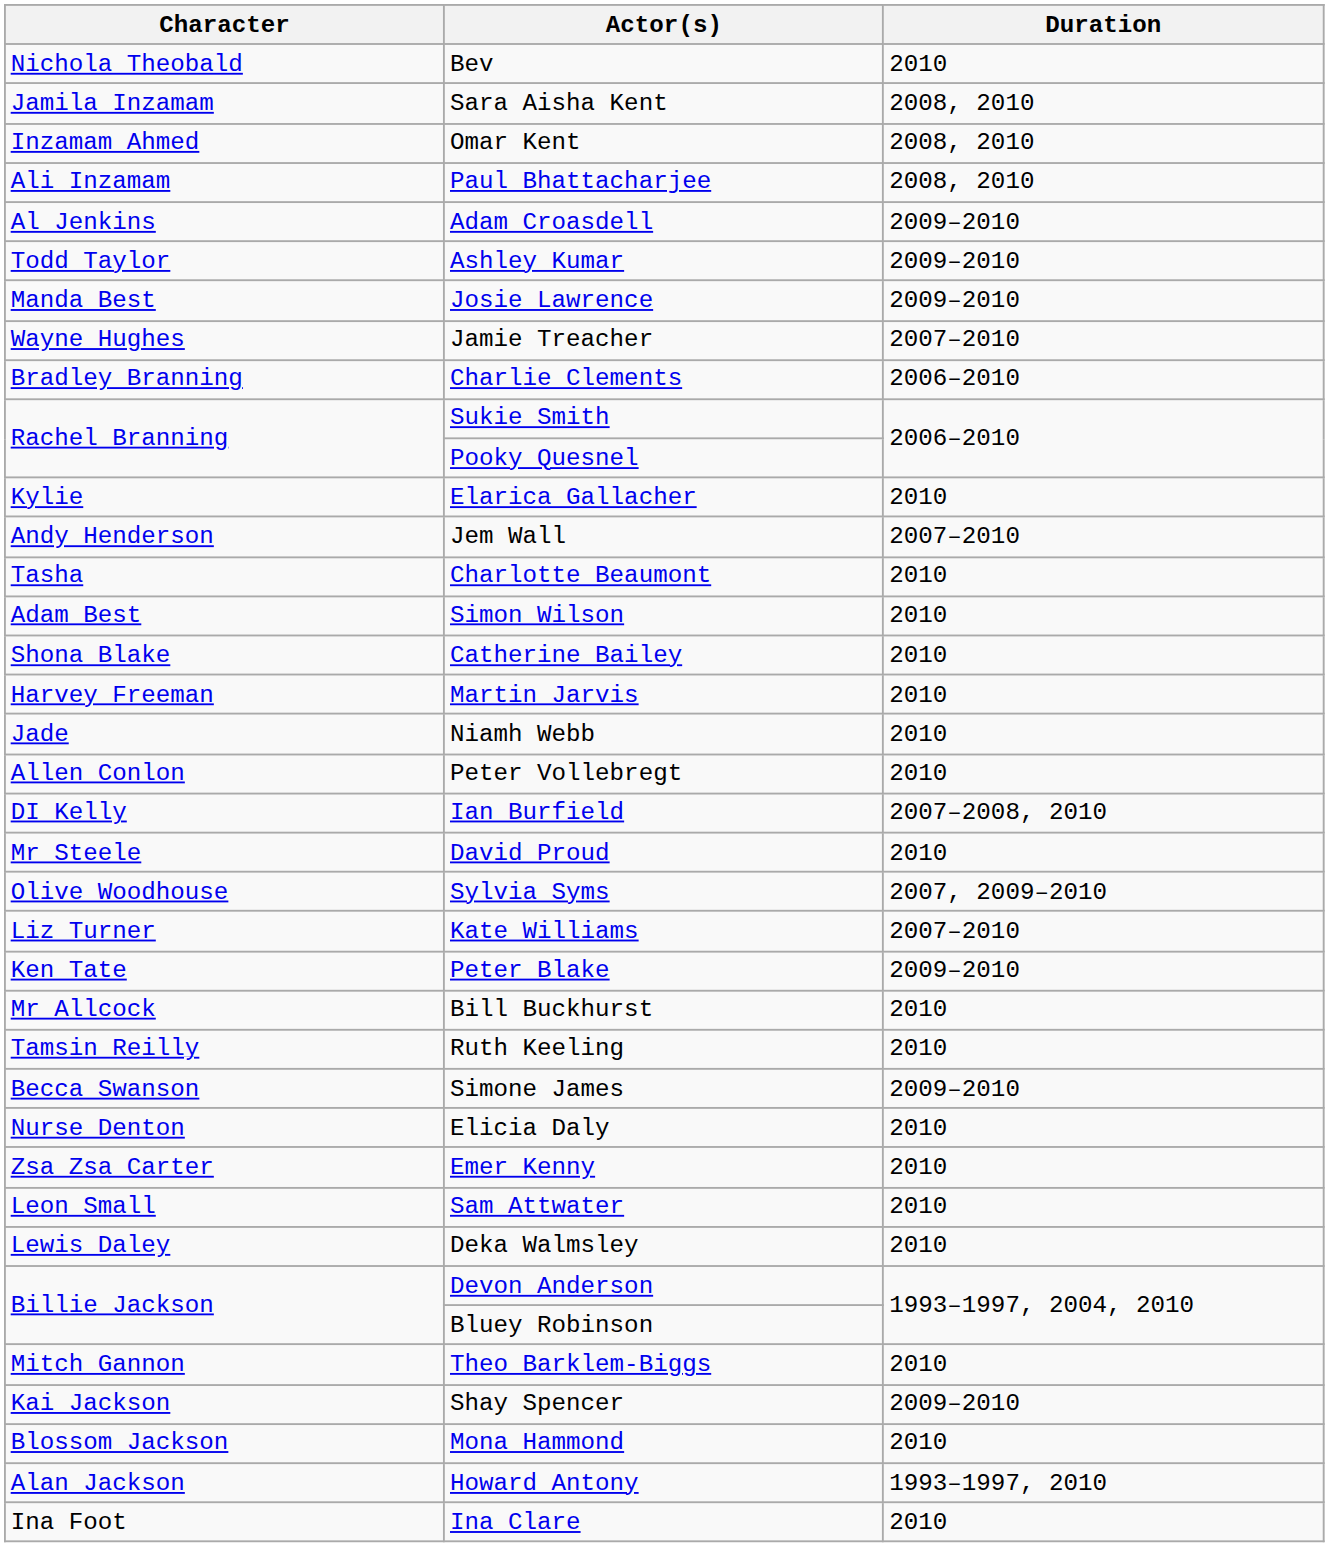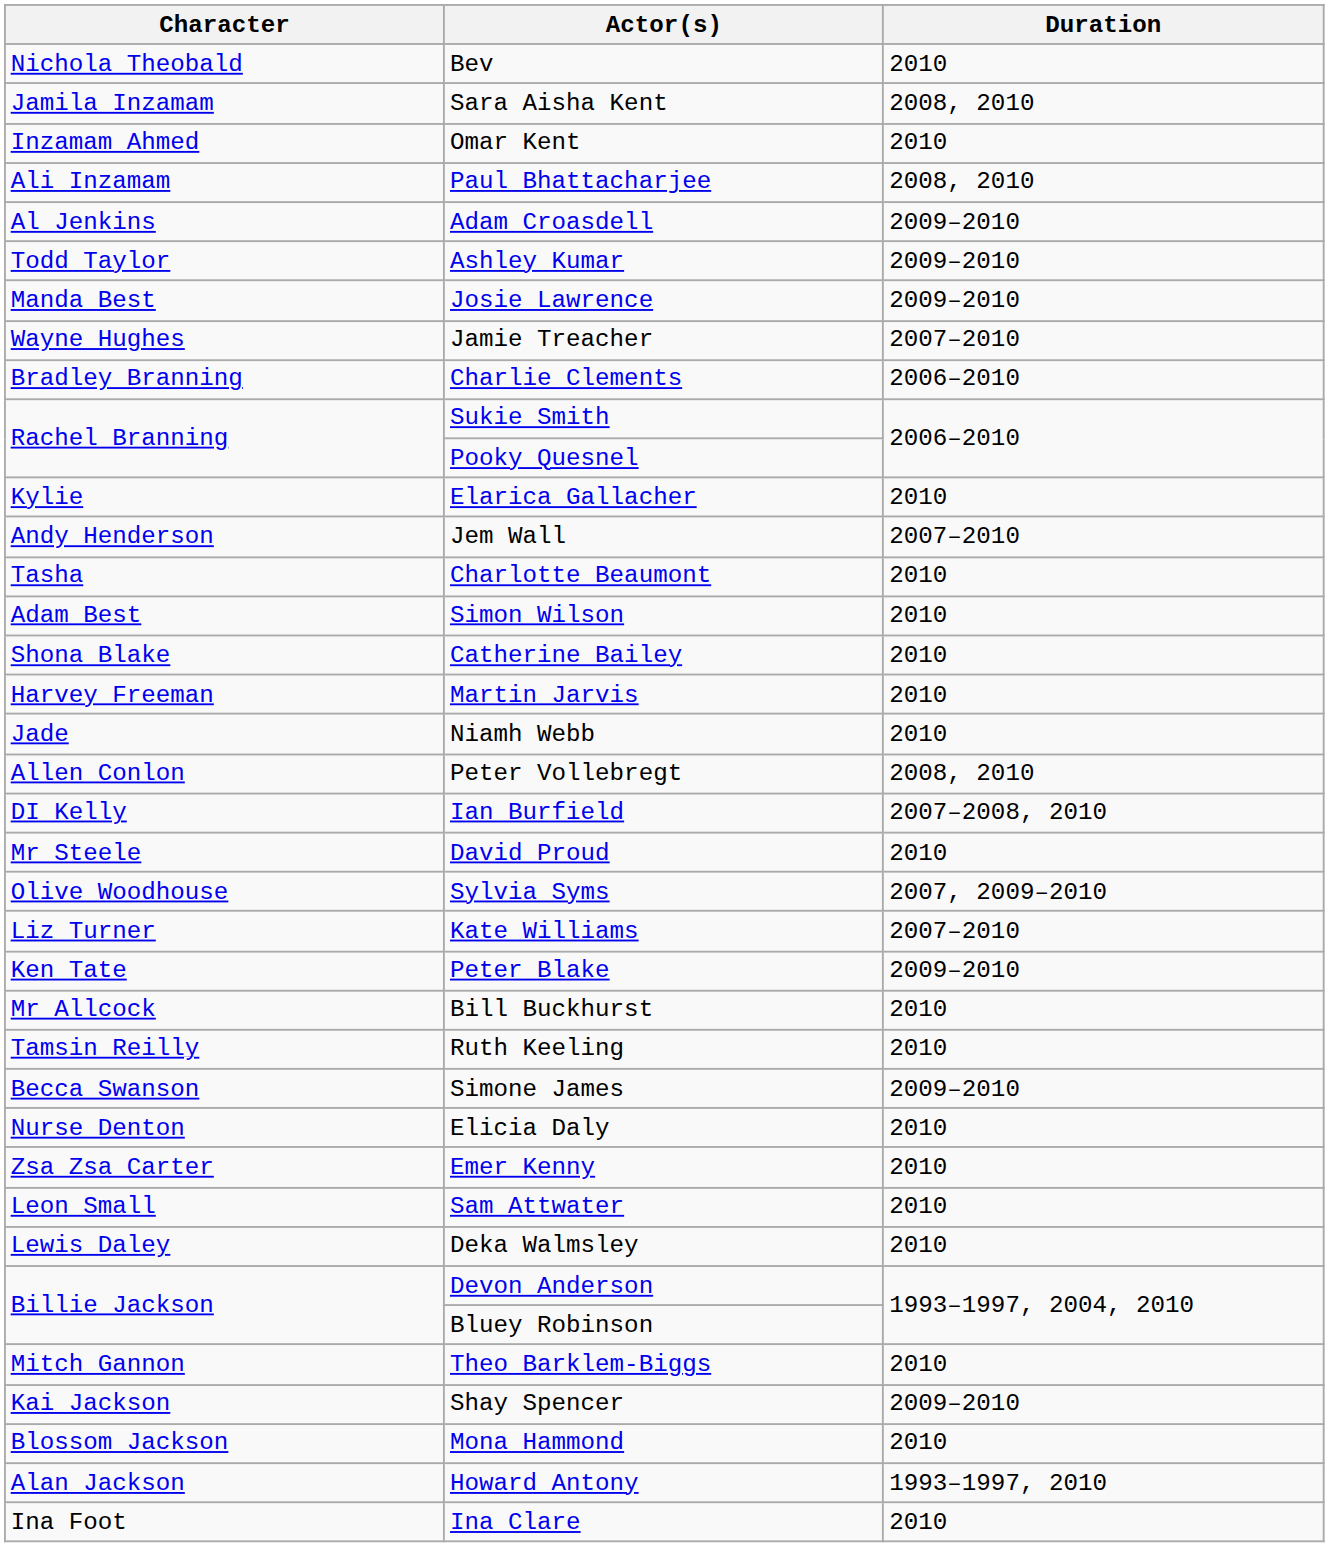 <table class="wikitable">
 <tr>
 <th scope="col" width="230">Character</th>
 <th scope="col" width="230">Actor(s)</th>
 <th scope="col" width="230">Duration</th>
 </tr>
 <tr>
 <td><a href='#'>Nichola Theobald</a></td>
 <td>Bev</td>
 <td>2010</td>
 </tr>
 <tr>
 <td><a href='#'>Jamila Inzamam</a></td>
 <td>Sara Aisha Kent</td>
 <td>2008, 2010</td>
 </tr>
 <tr>
 <td><a href='#'>Inzamam Ahmed</a></td>
 <td>Omar Kent</td>
-<td>2008, 2010</td>
+<td>2010</td>
 </tr>
 <tr>
 <td><a href='#'>Ali Inzamam</a></td>
 <td><a href='#'>Paul Bhattacharjee</a></td>
 <td>2008, 2010</td>
 </tr>
 <tr>
 <td><a href='#'>Al Jenkins</a></td>
 <td><a href='#'>Adam Croasdell</a></td>
 <td>2009–2010</td>
 </tr>
 <tr>
 <td><a href='#'>Todd Taylor</a></td>
 <td><a href='#'>Ashley Kumar</a></td>
 <td>2009–2010</td>
 </tr>
 <tr>
 <td><a href='#'>Manda Best</a></td>
 <td><a href='#'>Josie Lawrence</a></td>
 <td>2009–2010</td>
 </tr>
 <tr>
 <td><a href='#'>Wayne Hughes</a></td>
 <td>Jamie Treacher</td>
 <td>2007–2010</td>
 </tr>
 <tr>
 <td><a href='#'>Bradley Branning</a></td>
 <td><a href='#'>Charlie Clements</a></td>
 <td>2006–2010</td>
 </tr>
 <tr>
 <td rowspan="2"><a href='#'>Rachel Branning</a></td>
 <td><a href='#'>Sukie Smith</a></td>
 <td rowspan="2">2006–2010</td>
 </tr>
 <tr>
 <td><a href='#'>Pooky Quesnel</a></td>
 </tr>
 <tr>
 <td><a href='#'>Kylie</a></td>
 <td><a href='#'>Elarica Gallacher</a></td>
 <td>2010</td>
 </tr>
 <tr>
 <td><a href='#'>Andy Henderson</a></td>
 <td>Jem Wall</td>
 <td>2007–2010</td>
 </tr>
 <tr>
 <td><a href='#'>Tasha</a></td>
 <td><a href='#'>Charlotte Beaumont</a></td>
 <td>2010</td>
 </tr>
 <tr>
 <td><a href='#'>Adam Best</a></td>
 <td><a href='#'>Simon Wilson</a></td>
 <td>2010</td>
 </tr>
 <tr>
 <td><a href='#'>Shona Blake</a></td>
 <td><a href='#'>Catherine Bailey</a></td>
 <td>2010</td>
 </tr>
 <tr>
 <td><a href='#'>Harvey Freeman</a></td>
 <td><a href='#'>Martin Jarvis</a></td>
 <td>2010</td>
 </tr>
 <tr>
 <td><a href='#'>Jade</a></td>
 <td>Niamh Webb</td>
 <td>2010</td>
 </tr>
 <tr>
 <td><a href='#'>Allen Conlon</a></td>
 <td>Peter Vollebregt</td>
-<td>2010</td>
+<td>2008, 2010</td>
 </tr>
 <tr>
 <td><a href='#'>DI Kelly</a></td>
 <td><a href='#'>Ian Burfield</a></td>
 <td>2007–2008, 2010</td>
 </tr>
 <tr>
 <td><a href='#'>Mr Steele</a></td>
 <td><a href='#'>David Proud</a></td>
 <td>2010</td>
 </tr>
 <tr>
 <td><a href='#'>Olive Woodhouse</a></td>
 <td><a href='#'>Sylvia Syms</a></td>
 <td>2007, 2009–2010</td>
 </tr>
 <tr>
 <td><a href='#'>Liz Turner</a></td>
 <td><a href='#'>Kate Williams</a></td>
 <td>2007–2010</td>
 </tr>
 <tr>
 <td><a href='#'>Ken Tate</a></td>
 <td><a href='#'>Peter Blake</a></td>
 <td>2009–2010</td>
 </tr>
 <tr>
 <td><a href='#'>Mr Allcock</a></td>
 <td>Bill Buckhurst</td>
 <td>2010</td>
 </tr>
 <tr>
 <td><a href='#'>Tamsin Reilly</a></td>
 <td>Ruth Keeling</td>
 <td>2010</td>
 </tr>
 <tr>
 <td><a href='#'>Becca Swanson</a></td>
 <td>Simone James</td>
 <td>2009–2010</td>
 </tr>
 <tr>
 <td><a href='#'>Nurse Denton</a></td>
 <td>Elicia Daly</td>
 <td>2010</td>
 </tr>
 <tr>
 <td><a href='#'>Zsa Zsa Carter</a></td>
 <td><a href='#'>Emer Kenny</a></td>
 <td>2010</td>
 </tr>
 <tr>
 <td><a href='#'>Leon Small</a></td>
 <td><a href='#'>Sam Attwater</a></td>
 <td>2010</td>
 </tr>
 <tr>
 <td><a href='#'>Lewis Daley</a></td>
 <td>Deka Walmsley</td>
 <td>2010</td>
 </tr>
 <tr>
 <td rowspan="2"><a href='#'>Billie Jackson</a></td>
 <td><a href='#'>Devon Anderson</a></td>
 <td rowspan="2">1993–1997, 2004, 2010</td>
 </tr>
 <tr>
 <td>Bluey Robinson</td>
 </tr>
 <tr>
 <td><a href='#'>Mitch Gannon</a></td>
 <td><a href='#'>Theo Barklem-Biggs</a></td>
 <td>2010</td>
 </tr>
 <tr>
 <td><a href='#'>Kai Jackson</a></td>
 <td>Shay Spencer</td>
 <td>2009–2010</td>
 </tr>
 <tr>
 <td><a href='#'>Blossom Jackson</a></td>
 <td><a href='#'>Mona Hammond</a></td>
 <td>2010</td>
 </tr>
 <tr>
 <td><a href='#'>Alan Jackson</a></td>
 <td><a href='#'>Howard Antony</a></td>
 <td>1993–1997, 2010</td>
 </tr>
 <tr>
 <td>Ina Foot</td>
 <td><a href='#'>Ina Clare</a></td>
 <td>2010</td>
 </tr>
 </table>
